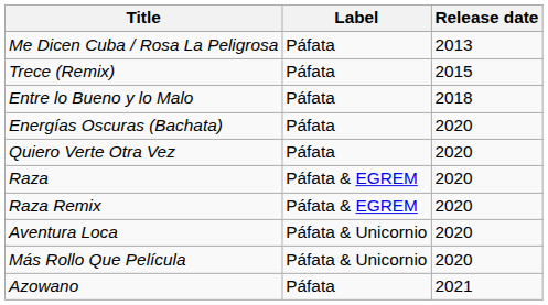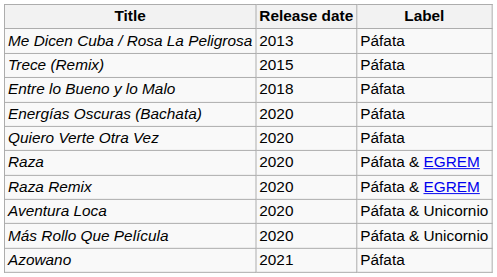 <table class="wikitable">
 <tr>
 <th>Title</th>
+<th>Release date</th>
 <th>Label</th>
-<th>Release date</th>
 </tr>
 <tr>
 <td><em>Me Dicen Cuba / Rosa La Peligrosa</em></td>
+<td>2013</td>
 <td>Páfata</td>
-<td>2013</td>
 </tr>
 <tr>
 <td><em>Trece (Remix)</em></td>
+<td>2015</td>
 <td>Páfata</td>
-<td>2015</td>
 </tr>
 <tr>
 <td><em>Entre lo Bueno y lo Malo</em></td>
+<td>2018</td>
 <td>Páfata</td>
-<td>2018</td>
 </tr>
 <tr>
 <td><em>Energías Oscuras (Bachata)</em></td>
+<td>2020</td>
 <td>Páfata</td>
-<td>2020</td>
 </tr>
 <tr>
 <td><em>Quiero Verte Otra Vez</em></td>
+<td>2020</td>
 <td>Páfata</td>
-<td>2020</td>
 </tr>
 <tr>
 <td><em>Raza</em></td>
+<td>2020</td>
 <td>Páfata & <a href='#'>EGREM</a></td>
-<td>2020</td>
 </tr>
 <tr>
 <td><em>Raza Remix</em></td>
+<td>2020</td>
 <td>Páfata & <a href='#'>EGREM</a></td>
-<td>2020</td>
 </tr>
 <tr>
 <td><em>Aventura Loca</em></td>
+<td>2020</td>
 <td>Páfata & Unicornio</td>
-<td>2020</td>
 </tr>
 <tr>
 <td><em>Más Rollo Que Película</em></td>
+<td>2020</td>
 <td>Páfata & Unicornio</td>
-<td>2020</td>
 </tr>
 <tr>
 <td><em>Azowano</em></td>
+<td>2021</td>
 <td>Páfata</td>
-<td>2021</td>
 </tr>
 </table>
